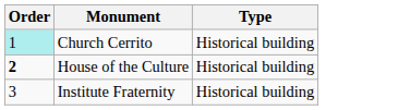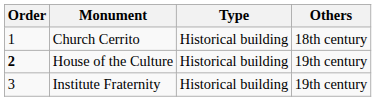 <table class="wikitable">
 <tr>
 <th>Order</th>
 <th>Monument</th>
 <th>Type</th>
+<th>Others</th>
 </tr>
 <tr>
-<td style="background: paleturquoise;">1</td>
+<td>1</td>
 <td>Church Cerrito</td>
 <td>Historical building</td>
+<td>18th century</td>
 </tr>
 <tr>
 <td><strong>2</strong></td>
 <td>House of the Culture</td>
 <td>Historical building</td>
+<td>19th century</td>
 </tr>
 <tr>
 <td>3</td>
 <td>Institute Fraternity</td>
 <td>Historical building</td>
+<td>19th century</td>
 </tr>
 </table>
